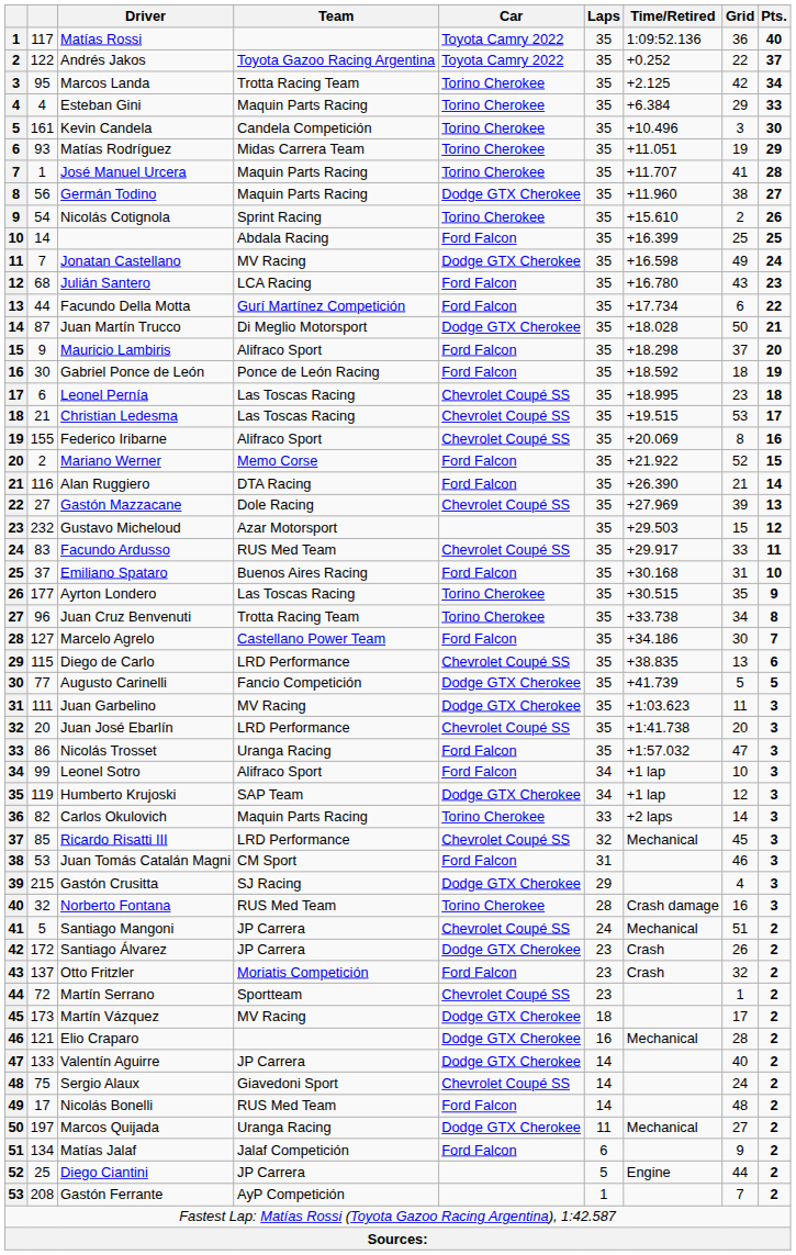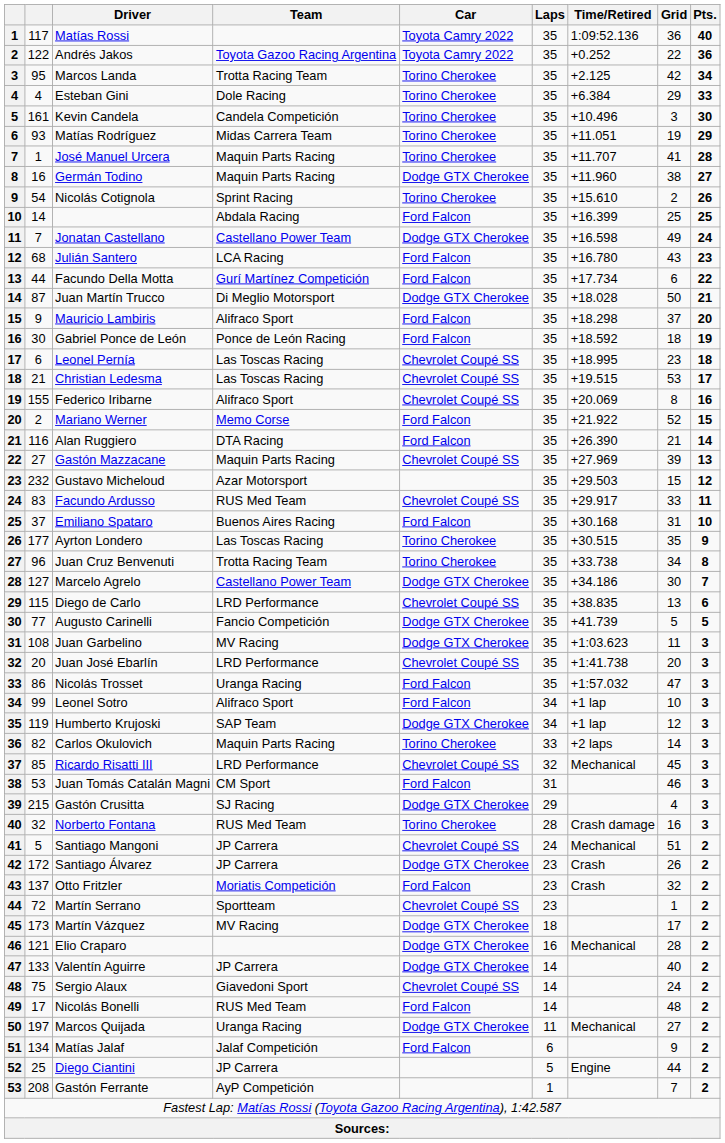 <table class="wikitable" style="font-size: 90%">
 <tr>
 <th></th>
 <th></th>
 <th>Driver</th>
 <th>Team</th>
 <th>Car</th>
 <th>Laps</th>
 <th>Time/Retired</th>
 <th>Grid</th>
 <th>Pts.</th>
 </tr>
 <tr>
 <th>1</th>
 <td align="center">117</td>
 <td> <a href='#'>Matías Rossi</a></td>
 <td></td>
 <td><a href='#'>Toyota Camry 2022</a></td>
 <td align="center">35</td>
 <td>1:09:52.136</td>
 <td align="center">36</td>
 <td align="center"><strong>40</strong></td>
 </tr>
 <tr>
 <th>2</th>
 <td align="center">122</td>
 <td> Andrés Jakos</td>
 <td><a href='#'>Toyota Gazoo Racing Argentina</a></td>
 <td><a href='#'>Toyota Camry 2022</a></td>
 <td align="center">35</td>
 <td>+0.252</td>
 <td align="center">22</td>
-<td align="center"><strong>37</strong></td>
+<td align="center"><strong>36</strong></td>
 </tr>
 <tr>
 <th>3</th>
 <td align="center">95</td>
 <td> Marcos Landa</td>
 <td>Trotta Racing Team</td>
 <td><a href='#'>Torino Cherokee</a></td>
 <td align="center">35</td>
 <td>+2.125</td>
 <td align="center">42</td>
 <td align="center"><strong>34</strong></td>
 </tr>
 <tr>
 <th>4</th>
 <td align="center">4</td>
 <td> Esteban Gini</td>
-<td>Maquin Parts Racing</td>
+<td>Dole Racing</td>
 <td><a href='#'>Torino Cherokee</a></td>
 <td align="center">35</td>
 <td>+6.384</td>
 <td align="center">29</td>
 <td align="center"><strong>33</strong></td>
 </tr>
 <tr>
 <th>5</th>
 <td align="center">161</td>
 <td> Kevin Candela</td>
 <td>Candela Competición</td>
 <td><a href='#'>Torino Cherokee</a></td>
 <td align="center">35</td>
 <td>+10.496</td>
 <td align="center">3</td>
 <td align="center"><strong>30</strong></td>
 </tr>
 <tr>
 <th>6</th>
 <td align="center">93</td>
 <td> Matías Rodríguez</td>
 <td>Midas Carrera Team</td>
 <td><a href='#'>Torino Cherokee</a></td>
 <td align="center">35</td>
 <td>+11.051</td>
 <td align="center">19</td>
 <td align="center"><strong>29</strong></td>
 </tr>
 <tr>
 <th>7</th>
 <td align="center">1</td>
 <td> <a href='#'>José Manuel Urcera</a></td>
 <td>Maquin Parts Racing</td>
 <td><a href='#'>Torino Cherokee</a></td>
 <td align="center">35</td>
 <td>+11.707</td>
 <td align="center">41</td>
 <td align="center"><strong>28</strong></td>
 </tr>
 <tr>
 <th>8</th>
-<td align="center">56</td>
+<td align="center">16</td>
 <td> <a href='#'>Germán Todino</a></td>
 <td>Maquin Parts Racing</td>
 <td><a href='#'>Dodge GTX Cherokee</a></td>
 <td align="center">35</td>
 <td>+11.960</td>
 <td align="center">38</td>
 <td align="center"><strong>27</strong></td>
 </tr>
 <tr>
 <th>9</th>
 <td align="center">54</td>
 <td> Nicolás Cotignola</td>
 <td>Sprint Racing</td>
 <td><a href='#'>Torino Cherokee</a></td>
 <td align="center">35</td>
 <td>+15.610</td>
 <td align="center">2</td>
 <td align="center"><strong>26</strong></td>
 </tr>
 <tr>
 <th>10</th>
 <td align="center">14</td>
 <td></td>
 <td>Abdala Racing</td>
 <td><a href='#'>Ford Falcon</a></td>
 <td align="center">35</td>
 <td>+16.399</td>
 <td align="center">25</td>
 <td align="center"><strong>25</strong></td>
 </tr>
 <tr>
 <th>11</th>
 <td align="center">7</td>
 <td> <a href='#'>Jonatan Castellano</a></td>
-<td>MV Racing</td>
+<td><a href='#'>Castellano Power Team</a></td>
 <td><a href='#'>Dodge GTX Cherokee</a></td>
 <td align="center">35</td>
 <td>+16.598</td>
 <td align="center">49</td>
 <td align="center"><strong>24</strong></td>
 </tr>
 <tr>
 <th>12</th>
 <td align="center">68</td>
 <td> <a href='#'>Julián Santero</a></td>
 <td>LCA Racing</td>
 <td><a href='#'>Ford Falcon</a></td>
 <td align="center">35</td>
 <td>+16.780</td>
 <td align="center">43</td>
 <td align="center"><strong>23</strong></td>
 </tr>
 <tr>
 <th>13</th>
 <td align="center">44</td>
 <td> Facundo Della Motta</td>
 <td><a href='#'>Gurí Martínez Competición</a></td>
 <td><a href='#'>Ford Falcon</a></td>
 <td align="center">35</td>
 <td>+17.734</td>
 <td align="center">6</td>
 <td align="center"><strong>22</strong></td>
 </tr>
 <tr>
 <th>14</th>
 <td align="center">87</td>
 <td> Juan Martín Trucco</td>
 <td>Di Meglio Motorsport</td>
 <td><a href='#'>Dodge GTX Cherokee</a></td>
 <td align="center">35</td>
 <td>+18.028</td>
 <td align="center">50</td>
 <td align="center"><strong>21</strong></td>
 </tr>
 <tr>
 <th>15</th>
 <td align="center">9</td>
 <td> <a href='#'>Mauricio Lambiris</a></td>
 <td>Alifraco Sport</td>
 <td><a href='#'>Ford Falcon</a></td>
 <td align="center">35</td>
 <td>+18.298</td>
 <td align="center">37</td>
 <td align="center"><strong>20</strong></td>
 </tr>
 <tr>
 <th>16</th>
 <td align="center">30</td>
 <td> Gabriel Ponce de León</td>
 <td>Ponce de León Racing</td>
 <td><a href='#'>Ford Falcon</a></td>
 <td align="center">35</td>
 <td>+18.592</td>
 <td align="center">18</td>
 <td align="center"><strong>19</strong></td>
 </tr>
 <tr>
 <th>17</th>
 <td align="center">6</td>
 <td> <a href='#'>Leonel Pernía</a></td>
 <td>Las Toscas Racing</td>
 <td><a href='#'>Chevrolet Coupé SS</a></td>
 <td align="center">35</td>
 <td>+18.995</td>
 <td align="center">23</td>
 <td align="center"><strong>18</strong></td>
 </tr>
 <tr>
 <th>18</th>
 <td align="center">21</td>
 <td> <a href='#'>Christian Ledesma</a></td>
 <td>Las Toscas Racing</td>
 <td><a href='#'>Chevrolet Coupé SS</a></td>
 <td align="center">35</td>
 <td>+19.515</td>
 <td align="center">53</td>
 <td align="center"><strong>17</strong></td>
 </tr>
 <tr>
 <th>19</th>
 <td align="center">155</td>
 <td> Federico Iribarne</td>
 <td>Alifraco Sport</td>
 <td><a href='#'>Chevrolet Coupé SS</a></td>
 <td align="center">35</td>
 <td>+20.069</td>
 <td align="center">8</td>
 <td align="center"><strong>16</strong></td>
 </tr>
 <tr>
 <th>20</th>
 <td align="center">2</td>
 <td> <a href='#'>Mariano Werner</a></td>
 <td><a href='#'>Memo Corse</a></td>
 <td><a href='#'>Ford Falcon</a></td>
 <td align="center">35</td>
 <td>+21.922</td>
 <td align="center">52</td>
 <td align="center"><strong>15</strong></td>
 </tr>
 <tr>
 <th>21</th>
 <td align="center">116</td>
 <td> Alan Ruggiero</td>
 <td>DTA Racing</td>
 <td><a href='#'>Ford Falcon</a></td>
 <td align="center">35</td>
 <td>+26.390</td>
 <td align="center">21</td>
 <td align="center"><strong>14</strong></td>
 </tr>
 <tr>
 <th>22</th>
 <td align="center">27</td>
 <td> <a href='#'>Gastón Mazzacane</a></td>
-<td>Dole Racing</td>
+<td>Maquin Parts Racing</td>
 <td><a href='#'>Chevrolet Coupé SS</a></td>
 <td align="center">35</td>
 <td>+27.969</td>
 <td align="center">39</td>
 <td align="center"><strong>13</strong></td>
 </tr>
 <tr>
 <th>23</th>
 <td align="center">232</td>
 <td> Gustavo Micheloud</td>
 <td>Azar Motorsport</td>
 <td></td>
 <td align="center">35</td>
 <td>+29.503</td>
 <td align="center">15</td>
 <td align="center"><strong>12</strong></td>
 </tr>
 <tr>
 <th>24</th>
 <td align="center">83</td>
 <td> <a href='#'>Facundo Ardusso</a></td>
 <td>RUS Med Team</td>
 <td><a href='#'>Chevrolet Coupé SS</a></td>
 <td align="center">35</td>
 <td>+29.917</td>
 <td align="center">33</td>
 <td align="center"><strong>11</strong></td>
 </tr>
 <tr>
 <th>25</th>
 <td align="center">37</td>
 <td> <a href='#'>Emiliano Spataro</a></td>
 <td>Buenos Aires Racing</td>
 <td><a href='#'>Ford Falcon</a></td>
 <td align="center">35</td>
 <td>+30.168</td>
 <td align="center">31</td>
 <td align="center"><strong>10</strong></td>
 </tr>
 <tr>
 <th>26</th>
 <td align="center">177</td>
 <td> Ayrton Londero</td>
 <td>Las Toscas Racing</td>
 <td><a href='#'>Torino Cherokee</a></td>
 <td align="center">35</td>
 <td>+30.515</td>
 <td align="center">35</td>
 <td align="center"><strong>9</strong></td>
 </tr>
 <tr>
 <th>27</th>
 <td align="center">96</td>
 <td> Juan Cruz Benvenuti</td>
 <td>Trotta Racing Team</td>
 <td><a href='#'>Torino Cherokee</a></td>
 <td align="center">35</td>
 <td>+33.738</td>
 <td align="center">34</td>
 <td align="center"><strong>8</strong></td>
 </tr>
 <tr>
 <th>28</th>
 <td align="center">127</td>
 <td> Marcelo Agrelo</td>
 <td><a href='#'>Castellano Power Team</a></td>
-<td><a href='#'>Ford Falcon</a></td>
+<td><a href='#'>Dodge GTX Cherokee</a></td>
 <td align="center">35</td>
 <td>+34.186</td>
 <td align="center">30</td>
 <td align="center"><strong>7</strong></td>
 </tr>
 <tr>
 <th>29</th>
 <td align="center">115</td>
 <td> Diego de Carlo</td>
 <td>LRD Performance</td>
 <td><a href='#'>Chevrolet Coupé SS</a></td>
 <td align="center">35</td>
 <td>+38.835</td>
 <td align="center">13</td>
 <td align="center"><strong>6</strong></td>
 </tr>
 <tr>
 <th>30</th>
 <td align="center">77</td>
 <td> Augusto Carinelli</td>
 <td>Fancio Competición</td>
 <td><a href='#'>Dodge GTX Cherokee</a></td>
 <td align="center">35</td>
 <td>+41.739</td>
 <td align="center">5</td>
 <td align="center"><strong>5</strong></td>
 </tr>
 <tr>
 <th>31</th>
-<td align="center">111</td>
+<td align="center">108</td>
 <td> Juan Garbelino</td>
 <td>MV Racing</td>
 <td><a href='#'>Dodge GTX Cherokee</a></td>
 <td align="center">35</td>
 <td>+1:03.623</td>
 <td align="center">11</td>
 <td align="center"><strong>3</strong></td>
 </tr>
 <tr>
 <th>32</th>
 <td align="center">20</td>
 <td> Juan José Ebarlín</td>
 <td>LRD Performance</td>
 <td><a href='#'>Chevrolet Coupé SS</a></td>
 <td align="center">35</td>
 <td>+1:41.738</td>
 <td align="center">20</td>
 <td align="center"><strong>3</strong></td>
 </tr>
 <tr>
 <th>33</th>
 <td align="center">86</td>
 <td> Nicolás Trosset</td>
 <td>Uranga Racing</td>
 <td><a href='#'>Ford Falcon</a></td>
 <td align="center">35</td>
 <td>+1:57.032</td>
 <td align="center">47</td>
 <td align="center"><strong>3</strong></td>
 </tr>
 <tr>
 <th>34</th>
 <td align="center">99</td>
 <td> Leonel Sotro</td>
 <td>Alifraco Sport</td>
 <td><a href='#'>Ford Falcon</a></td>
 <td align="center">34</td>
 <td>+1 lap</td>
 <td align="center">10</td>
 <td align="center"><strong>3</strong></td>
 </tr>
 <tr>
 <th>35</th>
 <td align="center">119</td>
 <td> Humberto Krujoski</td>
 <td>SAP Team</td>
 <td><a href='#'>Dodge GTX Cherokee</a></td>
 <td align="center">34</td>
 <td>+1 lap</td>
 <td align="center">12</td>
 <td align="center"><strong>3</strong></td>
 </tr>
 <tr>
 <th>36</th>
 <td align="center">82</td>
 <td> Carlos Okulovich</td>
 <td>Maquin Parts Racing</td>
 <td><a href='#'>Torino Cherokee</a></td>
 <td align="center">33</td>
 <td>+2 laps</td>
 <td align="center">14</td>
 <td align="center"><strong>3</strong></td>
 </tr>
 <tr>
 <th>37</th>
 <td align="center">85</td>
 <td> <a href='#'>Ricardo Risatti III</a></td>
 <td>LRD Performance</td>
 <td><a href='#'>Chevrolet Coupé SS</a></td>
 <td align="center">32</td>
 <td>Mechanical</td>
 <td align="center">45</td>
 <td align="center"><strong>3</strong></td>
 </tr>
 <tr>
 <th>38</th>
 <td align="center">53</td>
 <td> Juan Tomás Catalán Magni</td>
 <td>CM Sport</td>
 <td><a href='#'>Ford Falcon</a></td>
 <td align="center">31</td>
 <td></td>
 <td align="center">46</td>
 <td align="center"><strong>3</strong></td>
 </tr>
 <tr>
 <th>39</th>
 <td align="center">215</td>
 <td> Gastón Crusitta</td>
 <td>SJ Racing</td>
 <td><a href='#'>Dodge GTX Cherokee</a></td>
 <td align="center">29</td>
 <td></td>
 <td align="center">4</td>
 <td align="center"><strong>3</strong></td>
 </tr>
 <tr>
 <th>40</th>
 <td align="center">32</td>
 <td> <a href='#'>Norberto Fontana</a></td>
 <td>RUS Med Team</td>
 <td><a href='#'>Torino Cherokee</a></td>
 <td align="center">28</td>
 <td>Crash damage</td>
 <td align="center">16</td>
 <td align="center"><strong>3</strong></td>
 </tr>
 <tr>
 <th>41</th>
 <td align="center">5</td>
 <td> Santiago Mangoni</td>
 <td>JP Carrera</td>
 <td><a href='#'>Chevrolet Coupé SS</a></td>
 <td align="center">24</td>
 <td>Mechanical</td>
 <td align="center">51</td>
 <td align="center"><strong>2</strong></td>
 </tr>
 <tr>
 <th>42</th>
 <td align="center">172</td>
 <td> Santiago Álvarez</td>
 <td>JP Carrera</td>
 <td><a href='#'>Dodge GTX Cherokee</a></td>
 <td align="center">23</td>
 <td>Crash</td>
 <td align="center">26</td>
 <td align="center"><strong>2</strong></td>
 </tr>
 <tr>
 <th>43</th>
 <td align="center">137</td>
 <td> Otto Fritzler</td>
 <td><a href='#'>Moriatis Competición</a></td>
 <td><a href='#'>Ford Falcon</a></td>
 <td align="center">23</td>
 <td>Crash</td>
 <td align="center">32</td>
 <td align="center"><strong>2</strong></td>
 </tr>
 <tr>
 <th>44</th>
 <td align="center">72</td>
 <td> Martín Serrano</td>
 <td>Sportteam</td>
 <td><a href='#'>Chevrolet Coupé SS</a></td>
 <td align="center">23</td>
 <td></td>
 <td align="center">1</td>
 <td align="center"><strong>2</strong></td>
 </tr>
 <tr>
 <th>45</th>
 <td align="center">173</td>
 <td> Martín Vázquez</td>
 <td>MV Racing</td>
 <td><a href='#'>Dodge GTX Cherokee</a></td>
 <td align="center">18</td>
 <td></td>
 <td align="center">17</td>
 <td align="center"><strong>2</strong></td>
 </tr>
 <tr>
 <th>46</th>
 <td align="center">121</td>
 <td> Elio Craparo</td>
 <td></td>
 <td><a href='#'>Dodge GTX Cherokee</a></td>
 <td align="center">16</td>
 <td>Mechanical</td>
 <td align="center">28</td>
 <td align="center"><strong>2</strong></td>
 </tr>
 <tr>
 <th>47</th>
 <td align="center">133</td>
 <td> Valentín Aguirre</td>
 <td>JP Carrera</td>
 <td><a href='#'>Dodge GTX Cherokee</a></td>
 <td align="center">14</td>
 <td></td>
 <td align="center">40</td>
 <td align="center"><strong>2</strong></td>
 </tr>
 <tr>
 <th>48</th>
 <td align="center">75</td>
 <td> Sergio Alaux</td>
 <td>Giavedoni Sport</td>
 <td><a href='#'>Chevrolet Coupé SS</a></td>
 <td align="center">14</td>
 <td></td>
 <td align="center">24</td>
 <td align="center"><strong>2</strong></td>
 </tr>
 <tr>
 <th>49</th>
 <td align="center">17</td>
 <td> Nicolás Bonelli</td>
 <td>RUS Med Team</td>
 <td><a href='#'>Ford Falcon</a></td>
 <td align="center">14</td>
 <td></td>
 <td align="center">48</td>
 <td align="center"><strong>2</strong></td>
 </tr>
 <tr>
 <th>50</th>
 <td align="center">197</td>
 <td> Marcos Quijada</td>
 <td>Uranga Racing</td>
 <td><a href='#'>Dodge GTX Cherokee</a></td>
 <td align="center">11</td>
 <td>Mechanical</td>
 <td align="center">27</td>
 <td align="center"><strong>2</strong></td>
 </tr>
 <tr>
 <th>51</th>
 <td align="center">134</td>
 <td> Matías Jalaf</td>
 <td>Jalaf Competición</td>
 <td><a href='#'>Ford Falcon</a></td>
 <td align="center">6</td>
 <td></td>
 <td align="center">9</td>
 <td align="center"><strong>2</strong></td>
 </tr>
 <tr>
 <th>52</th>
 <td align="center">25</td>
 <td> <a href='#'>Diego Ciantini</a></td>
 <td>JP Carrera</td>
 <td></td>
 <td align="center">5</td>
 <td>Engine</td>
 <td align="center">44</td>
 <td align="center"><strong>2</strong></td>
 </tr>
 <tr>
 <th>53</th>
 <td align="center">208</td>
 <td> Gastón Ferrante</td>
 <td>AyP Competición</td>
 <td></td>
 <td align="center">1</td>
 <td></td>
 <td align="center">7</td>
 <td align="center"><strong>2</strong></td>
 </tr>
 <tr>
 <td colspan="9" align="center"><em>Fastest Lap: <a href='#'>Matías Rossi</a> (<a href='#'>Toyota Gazoo Racing Argentina</a>), 1:42.587</em></td>
 </tr>
 <tr>
 <th colspan="9">Sources:</th>
 </tr>
 </table>
